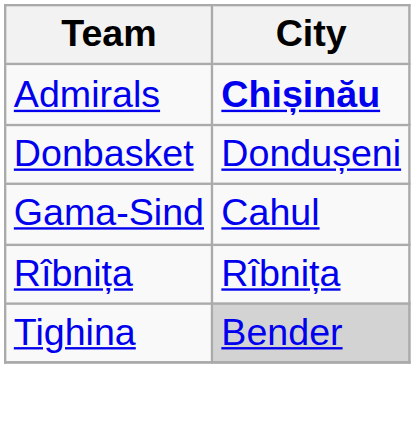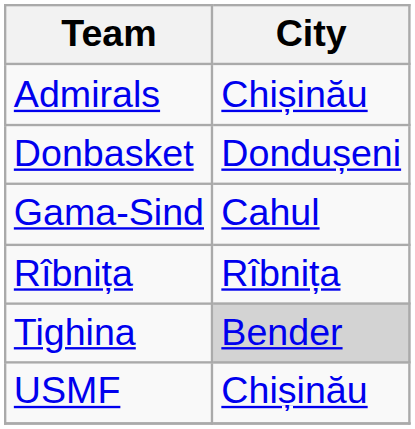 <table class="wikitable">
 <tr>
 <th>Team</th>
 <th>City</th>
 </tr>
 <tr>
 <td><a href='#'>Admirals</a></td>
-<td><strong><a href='#'>Chișinău</a></strong></td>
+<td><a href='#'>Chișinău</a></td>
 </tr>
 <tr>
 <td><a href='#'>Donbasket</a></td>
 <td><a href='#'>Dondușeni</a></td>
 </tr>
 <tr>
 <td><a href='#'>Gama-Sind</a></td>
 <td><a href='#'>Cahul</a></td>
 </tr>
 <tr>
 <td><a href='#'>Rîbnița</a></td>
 <td><a href='#'>Rîbnița</a></td>
 </tr>
 <tr>
 <td><a href='#'>Tighina</a></td>
 <td style="background: lightgrey;"><a href='#'>Bender</a></td>
 </tr>
 <tr>
+<td><a href='#'>USMF</a></td>
+<td><a href='#'>Chișinău</a></td>
+</tr>
+<tr>
 </tr>
 </table>
